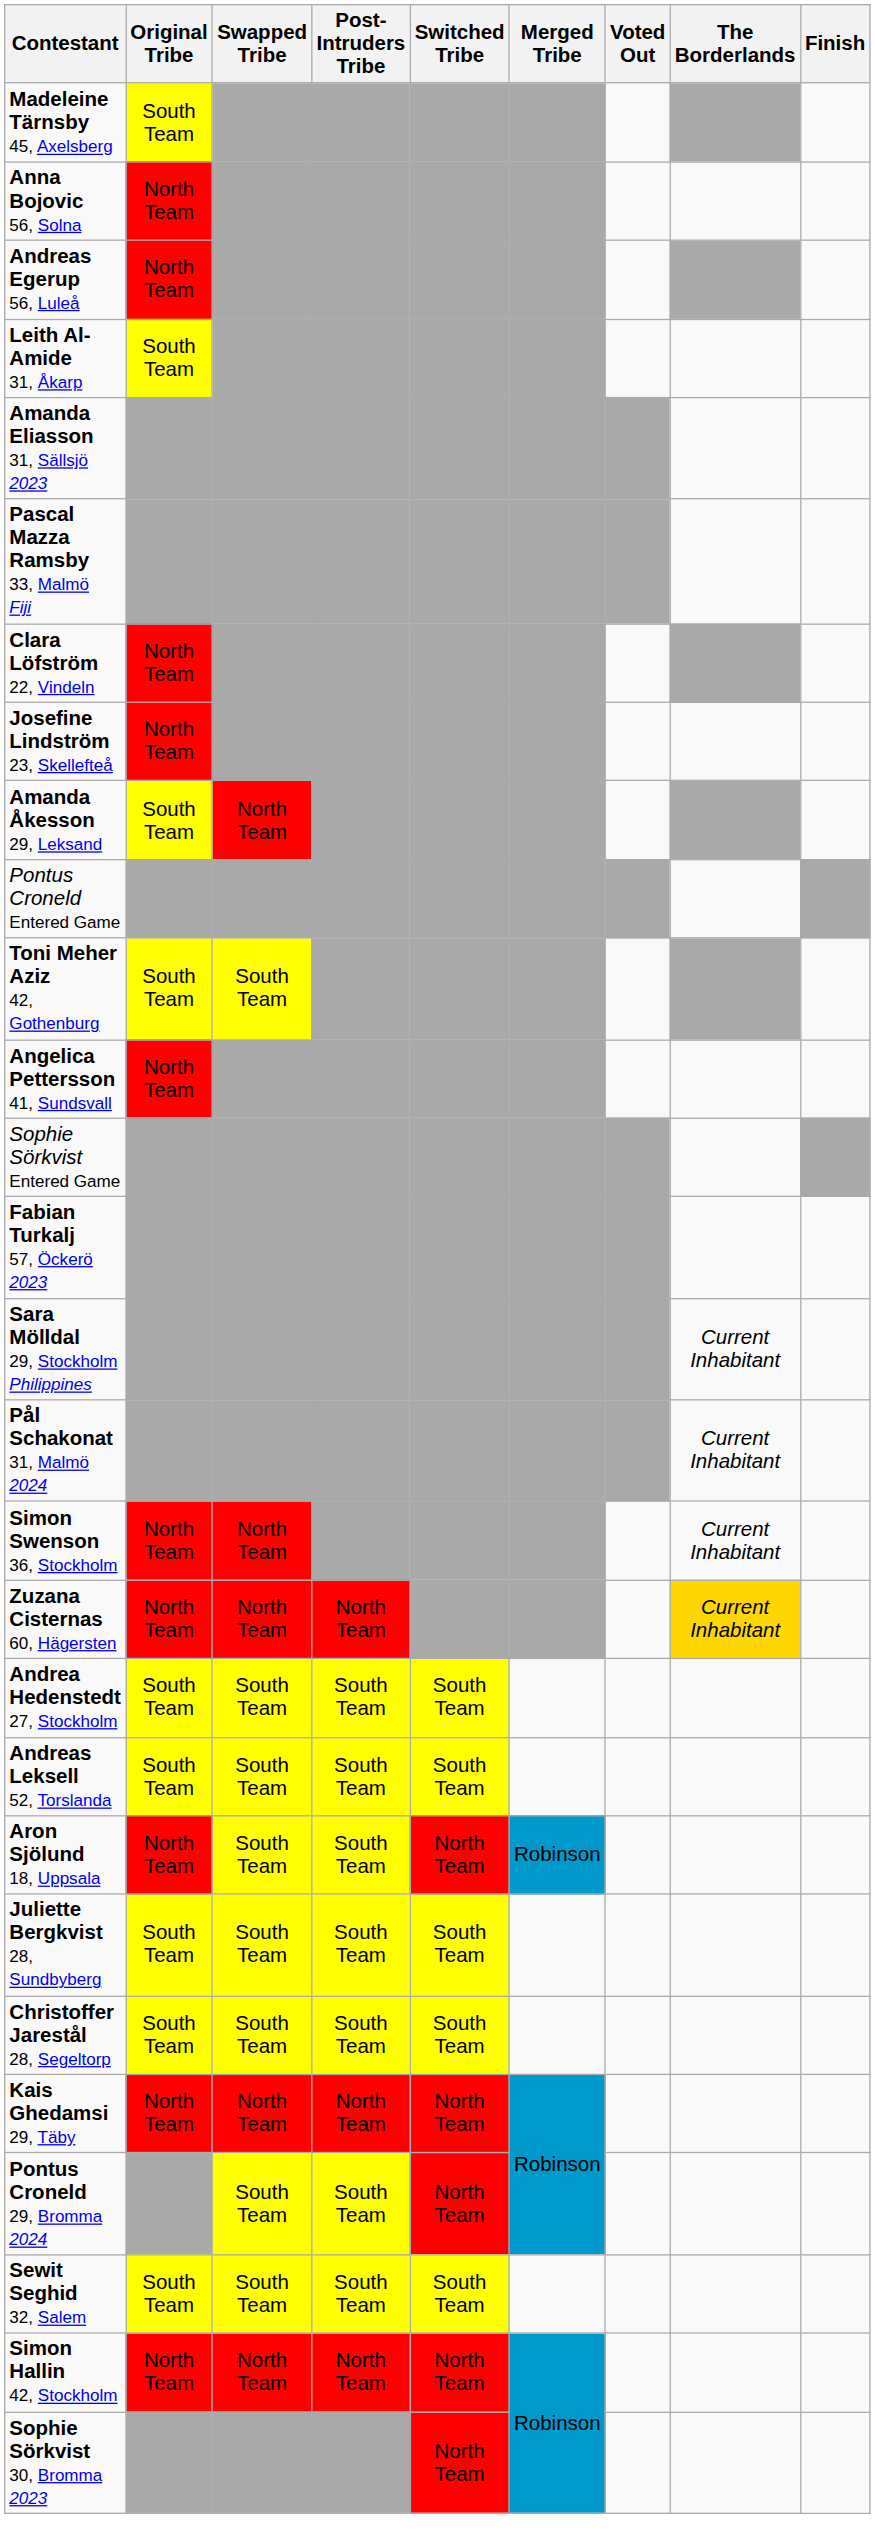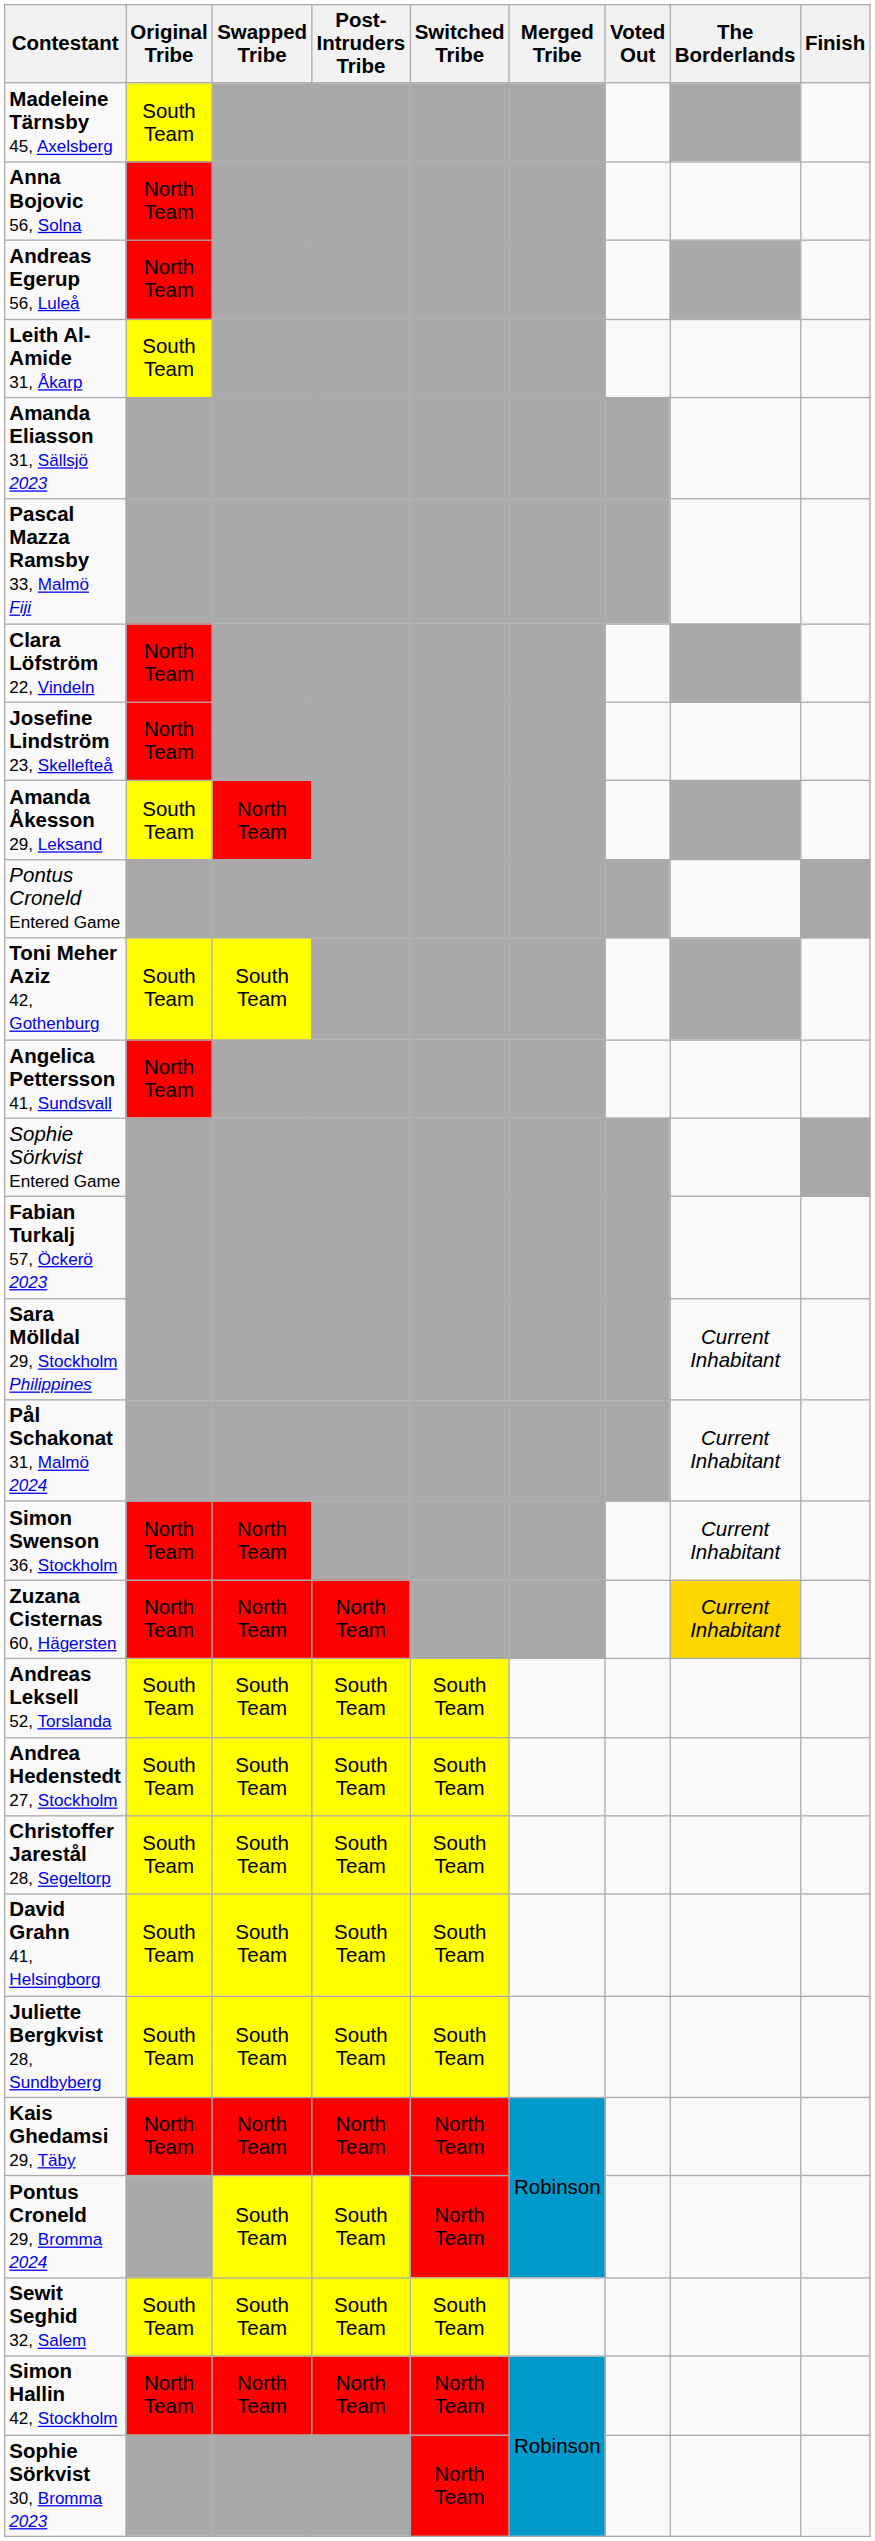 <table class="wikitable" style="margin:auto; text-align:center">
 <tr>
 <th>Contestant</th>
 <th>Original Tribe</th>
 <th>Swapped Tribe</th>
 <th>Post-Intruders Tribe</th>
 <th>Switched Tribe</th>
 <th>Merged Tribe</th>
 <th>Voted Out</th>
 <th>The Borderlands</th>
 <th>Finish</th>
 </tr>
 <tr>
 <td style="text-align: left;"><strong>Madeleine Tärnsby</strong><br><small>45, <a href='#'>Axelsberg</a></small></td>
 <td bgcolor="yellow">South Team</td>
 <td bgcolor="darkgrey"></td>
 <td bgcolor="darkgrey"></td>
 <td bgcolor="darkgrey"></td>
 <td bgcolor="darkgrey"></td>
 <td></td>
 <td bgcolor="darkgrey"></td>
 <td></td>
 </tr>
 <tr>
 <td style="text-align: left;"><strong>Anna Bojovic</strong><br><small>56, <a href='#'>Solna</a></small></td>
 <td bgcolor="red">North Team</td>
 <td bgcolor="darkgrey"></td>
 <td bgcolor="darkgrey"></td>
 <td bgcolor="darkgrey"></td>
 <td bgcolor="darkgrey"></td>
 <td></td>
 <td></td>
 <td></td>
 </tr>
 <tr>
 <td style="text-align: left;"><strong>Andreas Egerup</strong><br><small>56, <a href='#'>Luleå</a></small></td>
 <td bgcolor="red">North Team</td>
 <td bgcolor="darkgrey"></td>
 <td bgcolor="darkgrey"></td>
 <td bgcolor="darkgrey"></td>
 <td bgcolor="darkgrey"></td>
 <td></td>
 <td bgcolor="darkgrey"></td>
 <td></td>
 </tr>
 <tr>
 <td style="text-align: left;"><strong>Leith Al-Amide</strong><br><small>31, <a href='#'>Åkarp</a></small></td>
 <td bgcolor="yellow">South Team</td>
 <td bgcolor="darkgrey"></td>
 <td bgcolor="darkgrey"></td>
 <td bgcolor="darkgrey"></td>
 <td bgcolor="darkgrey"></td>
 <td></td>
 <td></td>
 <td></td>
 </tr>
 <tr>
 <td style="text-align: left;"><strong>Amanda Eliasson</strong><br><small>31, <a href='#'>Sällsjö</a><br><em><a href='#'>2023</a></em></small></td>
 <td bgcolor="darkgrey"></td>
 <td bgcolor="darkgrey"></td>
 <td bgcolor="darkgrey"></td>
 <td bgcolor="darkgrey"></td>
 <td bgcolor="darkgrey"></td>
 <td bgcolor="darkgrey"></td>
 <td></td>
 <td></td>
 </tr>
 <tr>
 <td style="text-align: left;"><strong>Pascal Mazza Ramsby</strong><br><small>33, <a href='#'>Malmö</a><br><em><a href='#'>Fiji</a></em></small></td>
 <td bgcolor="darkgrey"></td>
 <td bgcolor="darkgrey"></td>
 <td bgcolor="darkgrey"></td>
 <td bgcolor="darkgrey"></td>
 <td bgcolor="darkgrey"></td>
 <td bgcolor="darkgrey"></td>
 <td></td>
 <td></td>
 </tr>
 <tr>
 <td style="text-align: left;"><strong>Clara Löfström</strong><br><small>22, <a href='#'>Vindeln</a></small></td>
 <td bgcolor="red">North Team</td>
 <td bgcolor="darkgrey"></td>
 <td bgcolor="darkgrey"></td>
 <td bgcolor="darkgrey"></td>
 <td bgcolor="darkgrey"></td>
 <td></td>
 <td bgcolor="darkgrey"></td>
 <td></td>
 </tr>
 <tr>
 <td style="text-align: left;"><strong>Josefine Lindström</strong><br><small>23, <a href='#'>Skellefteå</a></small></td>
 <td bgcolor="red">North Team</td>
 <td bgcolor="darkgrey"></td>
 <td bgcolor="darkgrey"></td>
 <td bgcolor="darkgrey"></td>
 <td bgcolor="darkgrey"></td>
 <td></td>
 <td></td>
 <td></td>
 </tr>
 <tr>
 <td style="text-align: left;"><strong>Amanda Åkesson</strong><br><small>29, <a href='#'>Leksand</a></small></td>
 <td bgcolor="yellow">South Team</td>
 <td bgcolor="red">North Team</td>
 <td bgcolor="darkgrey"></td>
 <td bgcolor="darkgrey"></td>
 <td bgcolor="darkgrey"></td>
 <td></td>
 <td bgcolor="darkgrey"></td>
 <td></td>
 </tr>
 <tr>
 <td style="text-align: left;"><em>Pontus Croneld</em><br><small>Entered Game</small></td>
 <td bgcolor="darkgrey"></td>
 <td bgcolor="darkgrey"></td>
 <td bgcolor="darkgrey"></td>
 <td bgcolor="darkgrey"></td>
 <td bgcolor="darkgrey"></td>
 <td bgcolor="darkgrey"></td>
 <td></td>
 <td bgcolor="darkgrey"></td>
 </tr>
 <tr>
 <td style="text-align: left;"><strong>Toni Meher Aziz</strong><br><small>42, <a href='#'>Gothenburg</a></small></td>
 <td bgcolor="yellow">South Team</td>
 <td bgcolor="yellow">South Team</td>
 <td bgcolor="darkgrey"></td>
 <td bgcolor="darkgrey"></td>
 <td bgcolor="darkgrey"></td>
 <td></td>
 <td bgcolor="darkgrey"></td>
 <td></td>
 </tr>
 <tr>
 <td style="text-align: left;"><strong>Angelica Pettersson</strong><br><small>41, <a href='#'>Sundsvall</a></small></td>
 <td bgcolor="red">North Team</td>
 <td bgcolor="darkgrey"></td>
 <td bgcolor="darkgrey"></td>
 <td bgcolor="darkgrey"></td>
 <td bgcolor="darkgrey"></td>
 <td></td>
 <td></td>
 <td></td>
 </tr>
 <tr>
 <td style="text-align: left;"><em>Sophie Sörkvist</em><br><small>Entered Game</small></td>
 <td bgcolor="darkgrey"></td>
 <td bgcolor="darkgrey"></td>
 <td bgcolor="darkgrey"></td>
 <td bgcolor="darkgrey"></td>
 <td bgcolor="darkgrey"></td>
 <td bgcolor="darkgrey"></td>
 <td></td>
 <td bgcolor="darkgrey"></td>
 </tr>
 <tr>
 <td style="text-align: left;"><strong>Fabian Turkalj</strong><br><small>57, <a href='#'>Öckerö</a><br><em><a href='#'>2023</a></em></small></td>
 <td bgcolor="darkgrey"></td>
 <td bgcolor="darkgrey"></td>
 <td bgcolor="darkgrey"></td>
 <td bgcolor="darkgrey"></td>
 <td bgcolor="darkgrey"></td>
 <td bgcolor="darkgrey"></td>
 <td></td>
 <td></td>
 </tr>
 <tr>
 <td style="text-align: left;"><strong>Sara Mölldal</strong><br><small>29, <a href='#'>Stockholm</a><br><em><a href='#'>Philippines</a></em></small></td>
 <td bgcolor="darkgrey"></td>
 <td bgcolor="darkgrey"></td>
 <td bgcolor="darkgrey"></td>
 <td bgcolor="darkgrey"></td>
 <td bgcolor="darkgrey"></td>
 <td bgcolor="darkgrey"></td>
 <td><em>Current Inhabitant</em></td>
 <td></td>
 </tr>
 <tr>
 <td style="text-align: left;"><strong>Pål Schakonat</strong><br><small>31, <a href='#'>Malmö</a><br><em><a href='#'>2024</a></em></small></td>
 <td bgcolor="darkgrey"></td>
 <td bgcolor="darkgrey"></td>
 <td bgcolor="darkgrey"></td>
 <td bgcolor="darkgrey"></td>
 <td bgcolor="darkgrey"></td>
 <td bgcolor="darkgrey"></td>
 <td><em>Current Inhabitant</em></td>
 <td></td>
 </tr>
 <tr>
 <td style="text-align: left;"><strong>Simon Swenson</strong><br><small>36, <a href='#'>Stockholm</a></small></td>
 <td bgcolor="red">North Team</td>
 <td bgcolor="red">North Team</td>
 <td bgcolor="darkgrey"></td>
 <td bgcolor="darkgrey"></td>
 <td bgcolor="darkgrey"></td>
 <td></td>
 <td><em>Current Inhabitant</em></td>
 <td></td>
 </tr>
 <tr>
 <td style="text-align: left;"><strong>Zuzana Cisternas</strong><br><small>60, <a href='#'>Hägersten</a></small></td>
 <td bgcolor="red">North Team</td>
 <td bgcolor="red">North Team</td>
 <td bgcolor="red">North Team</td>
 <td bgcolor="darkgrey"></td>
 <td bgcolor="darkgrey"></td>
 <td></td>
 <td style="background: gold;"><em>Current Inhabitant</em></td>
 <td></td>
 </tr>
 <tr>
+<td style="text-align: left;"><strong>Andreas Leksell</strong><br><small>52, <a href='#'>Torslanda</a></small></td>
+<td bgcolor="yellow">South Team</td>
+<td bgcolor="yellow">South Team</td>
+<td bgcolor="yellow">South Team</td>
+<td bgcolor="yellow">South Team</td>
+<td bgcolor=""></td>
+<td></td>
+<td></td>
+<td></td>
+</tr>
+<tr>
 <td style="text-align: left;"><strong>Andrea Hedenstedt</strong><br><small>27, <a href='#'>Stockholm</a></small></td>
 <td bgcolor="yellow">South Team</td>
 <td bgcolor="yellow">South Team</td>
 <td bgcolor="yellow">South Team</td>
 <td bgcolor="yellow">South Team</td>
 <td bgcolor=""></td>
 <td></td>
 <td></td>
 <td></td>
 </tr>
 <tr>
-<td style="text-align: left;"><strong>Andreas Leksell</strong><br><small>52, <a href='#'>Torslanda</a></small></td>
+<td style="text-align: left;"><strong>Christoffer Jarestål</strong><br><small>28, <a href='#'>Segeltorp</a></small></td>
 <td bgcolor="yellow">South Team</td>
 <td bgcolor="yellow">South Team</td>
 <td bgcolor="yellow">South Team</td>
 <td bgcolor="yellow">South Team</td>
 <td bgcolor=""></td>
 <td></td>
 <td></td>
 <td></td>
 </tr>
 <tr>
-<td style="text-align: left;"><strong>Aron Sjölund</strong><br><small>18, <a href='#'>Uppsala</a></small></td>
-<td bgcolor="red">North Team</td>
-<td bgcolor="yellow">South Team</td>
-<td bgcolor="yellow">South Team</td>
-<td bgcolor="red">North Team</td>
-<td bgcolor="#0099CC">Robinson</td>
-<td></td>
-<td></td>
-<td></td>
-</tr>
-<tr>
-<td style="text-align: left;"><strong>Juliette Bergkvist</strong><br><small>28, <a href='#'>Sundbyberg</a></small></td>
+<td style="text-align: left;"><strong>David Grahn</strong><br><small>41, <a href='#'>Helsingborg</a></small></td>
 <td bgcolor="yellow">South Team</td>
 <td bgcolor="yellow">South Team</td>
 <td bgcolor="yellow">South Team</td>
 <td bgcolor="yellow">South Team</td>
 <td bgcolor=""></td>
 <td></td>
 <td></td>
 <td></td>
 </tr>
 <tr>
-<td style="text-align: left;"><strong>Christoffer Jarestål</strong><br><small>28, <a href='#'>Segeltorp</a></small></td>
+<td style="text-align: left;"><strong>Juliette Bergkvist</strong><br><small>28, <a href='#'>Sundbyberg</a></small></td>
 <td bgcolor="yellow">South Team</td>
 <td bgcolor="yellow">South Team</td>
 <td bgcolor="yellow">South Team</td>
 <td bgcolor="yellow">South Team</td>
 <td bgcolor=""></td>
 <td></td>
 <td></td>
 <td></td>
 </tr>
 <tr>
 <td style="text-align: left;"><strong>Kais Ghedamsi</strong><br><small>29, <a href='#'>Täby</a></small></td>
 <td bgcolor="red">North Team</td>
 <td bgcolor="red">North Team</td>
 <td bgcolor="red">North Team</td>
 <td bgcolor="red">North Team</td>
 <td rowspan="2" bgcolor="#0099CC">Robinson</td>
 <td></td>
 <td></td>
 <td></td>
 </tr>
 <tr>
 <td style="text-align: left;"><strong>Pontus Croneld</strong><br><small>29, <a href='#'>Bromma</a><br><em><a href='#'>2024</a></em></small></td>
 <td bgcolor="darkgrey"></td>
 <td bgcolor="yellow">South Team</td>
 <td bgcolor="yellow">South Team</td>
 <td bgcolor="red">North Team</td>
 <td></td>
 <td></td>
 <td></td>
 </tr>
 <tr>
 <td style="text-align: left;"><strong>Sewit Seghid</strong><br><small>32, <a href='#'>Salem</a></small></td>
 <td bgcolor="yellow">South Team</td>
 <td bgcolor="yellow">South Team</td>
 <td bgcolor="yellow">South Team</td>
 <td bgcolor="yellow">South Team</td>
 <td bgcolor=""></td>
 <td></td>
 <td></td>
 <td></td>
 </tr>
 <tr>
 <td style="text-align: left;"><strong>Simon Hallin</strong><br><small>42, <a href='#'>Stockholm</a></small></td>
 <td bgcolor="red">North Team</td>
 <td bgcolor="red">North Team</td>
 <td bgcolor="red">North Team</td>
 <td bgcolor="red">North Team</td>
 <td rowspan="2" bgcolor="#0099CC">Robinson</td>
 <td></td>
 <td></td>
 <td></td>
 </tr>
 <tr>
 <td style="text-align: left;"><strong>Sophie Sörkvist</strong><br><small>30, <a href='#'>Bromma</a><br><em><a href='#'>2023</a></em></small></td>
 <td bgcolor="darkgrey"></td>
 <td bgcolor="darkgrey"></td>
 <td bgcolor="darkgrey"></td>
 <td bgcolor="red">North Team</td>
 <td></td>
 <td></td>
 </tr>
 <tr>
 </tr>
 </table>
